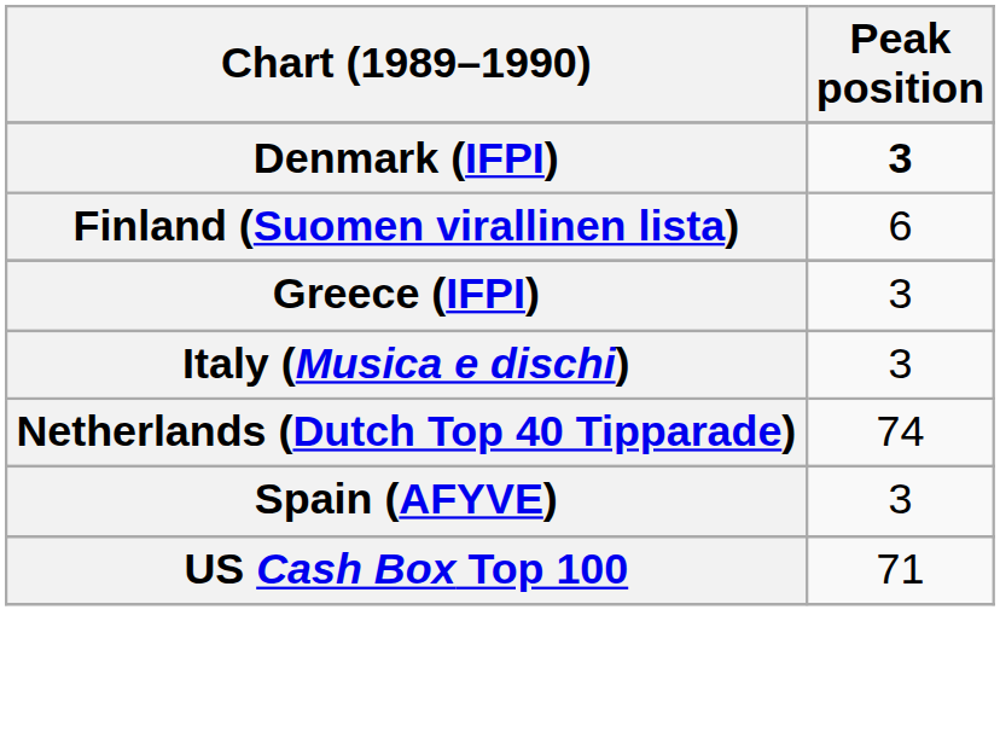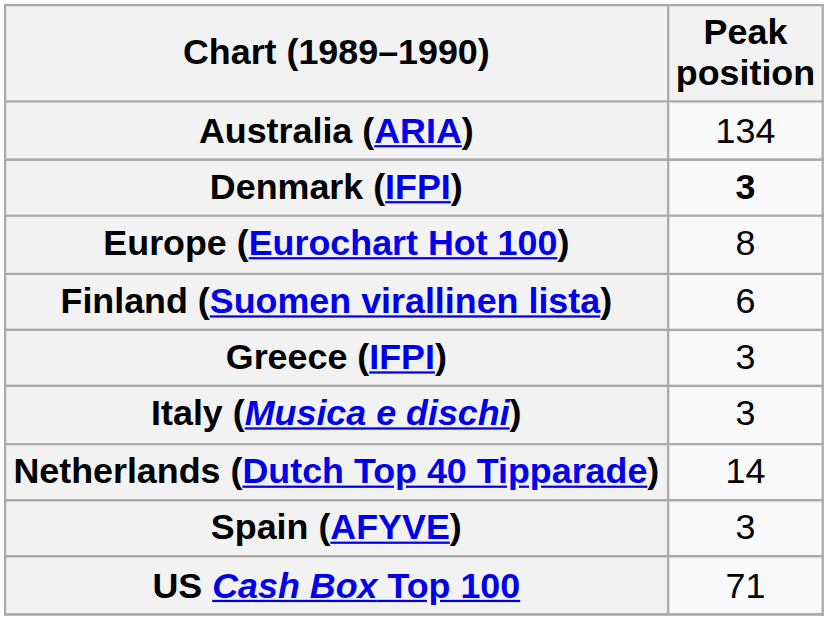 <table class="wikitable sortable plainrowheaders" style="text-align:center">
 <tr>
 <th scope="col">Chart (1989–1990)</th>
 <th scope="col">Peak<br>position</th>
+</tr>
+<tr>
+<th scope="row">Australia (<a href='#'>ARIA</a>)</th>
+<td>134</td>
 </tr>
 <tr>
 </tr>
 <tr>
 </tr>
 <tr>
 <th scope="row">Denmark (<a href='#'>IFPI</a>)</th>
 <td><strong>3</strong></td>
+</tr>
+<tr>
+<th scope="row">Europe (<a href='#'>Eurochart Hot 100</a>)</th>
+<td>8</td>
 </tr>
 <tr>
 <th scope="row">Finland (<a href='#'>Suomen virallinen lista</a>)</th>
 <td>6</td>
 </tr>
 <tr>
 </tr>
 <tr>
 <th scope="row">Greece (<a href='#'>IFPI</a>)</th>
 <td>3</td>
 </tr>
 <tr>
 </tr>
 <tr>
 <th scope="row">Italy (<em><a href='#'>Musica e dischi</a></em>)</th>
 <td>3</td>
 </tr>
 <tr>
 <th scope="row">Netherlands (<a href='#'>Dutch Top 40 Tipparade</a>)</th>
-<td>74</td>
+<td>14</td>
 </tr>
 <tr>
 </tr>
 <tr>
 </tr>
 <tr>
 <th scope="row">Spain (<a href='#'>AFYVE</a>)</th>
 <td>3</td>
 </tr>
 <tr>
 </tr>
 <tr>
 </tr>
 <tr>
 </tr>
 <tr>
 </tr>
 <tr>
 </tr>
 <tr>
 </tr>
 <tr>
 </tr>
 <tr>
 <th scope="row">US <a href='#'><em>Cash Box</em> Top 100</a></th>
 <td>71</td>
 </tr>
 <tr>
 </tr>
 </table>
